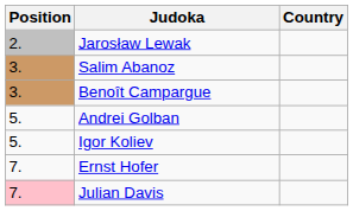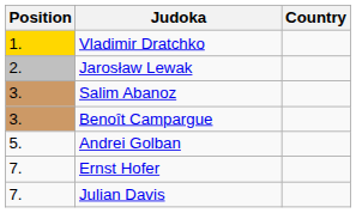 <table class=wikitable>
 <tr>
 <th width=10>Position</th>
 <th width=200>Judoka</th>
 <th width=10>Country</th>
+</tr>
+<tr>
+<td bgcolor=gold>1.</td>
+<td><a href='#'>Vladimir Dratchko</a></td>
+<td></td>
 </tr>
 <tr>
 <td bgcolor="silver">2.</td>
 <td><a href='#'>Jarosław Lewak</a></td>
 <td></td>
 </tr>
 <tr>
 <td bgcolor=CC9966>3.</td>
 <td><a href='#'>Salim Abanoz</a></td>
 <td></td>
 </tr>
 <tr>
 <td bgcolor="CC9966">3.</td>
 <td><a href='#'>Benoît Campargue</a></td>
 <td></td>
 </tr>
 <tr>
 <td>5.</td>
 <td><a href='#'>Andrei Golban</a></td>
 <td></td>
 </tr>
 <tr>
-<td>5.</td>
-<td><a href='#'>Igor Koliev</a></td>
-<td></td>
-</tr>
-<tr>
 <td>7.</td>
 <td><a href='#'>Ernst Hofer</a></td>
 <td></td>
 </tr>
 <tr>
-<td style="background: pink;">7.</td>
+<td>7.</td>
 <td><a href='#'>Julian Davis</a></td>
 <td></td>
 </tr>
 </table>
